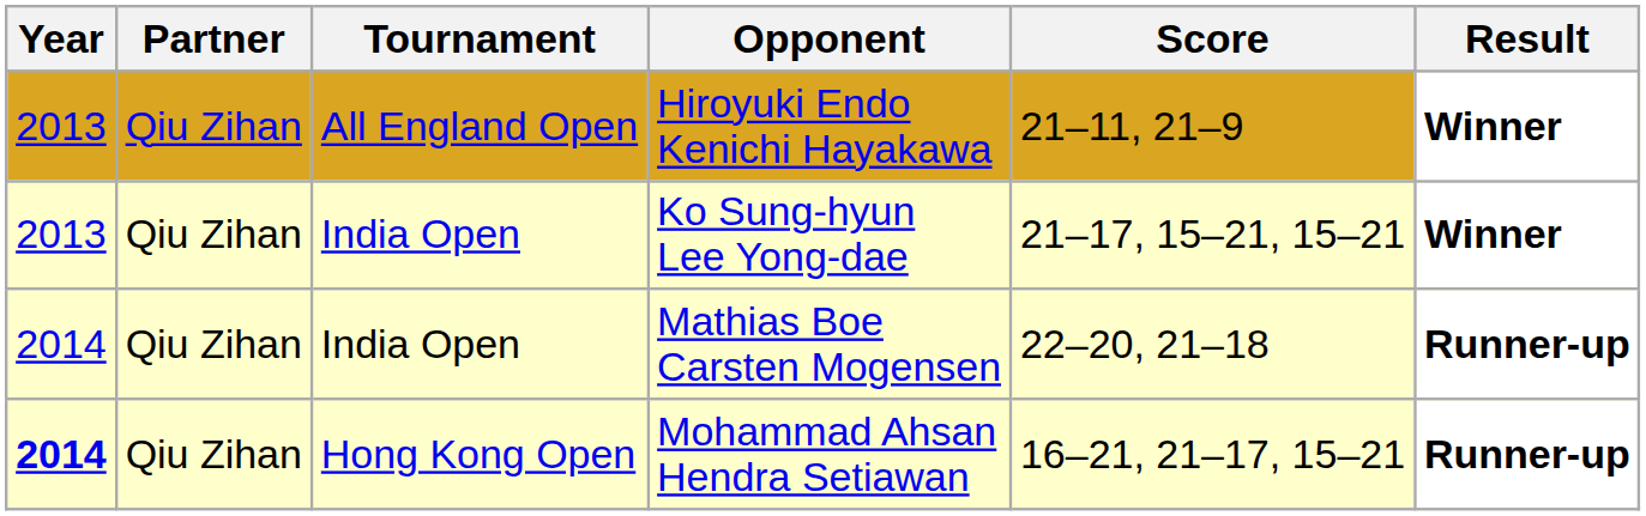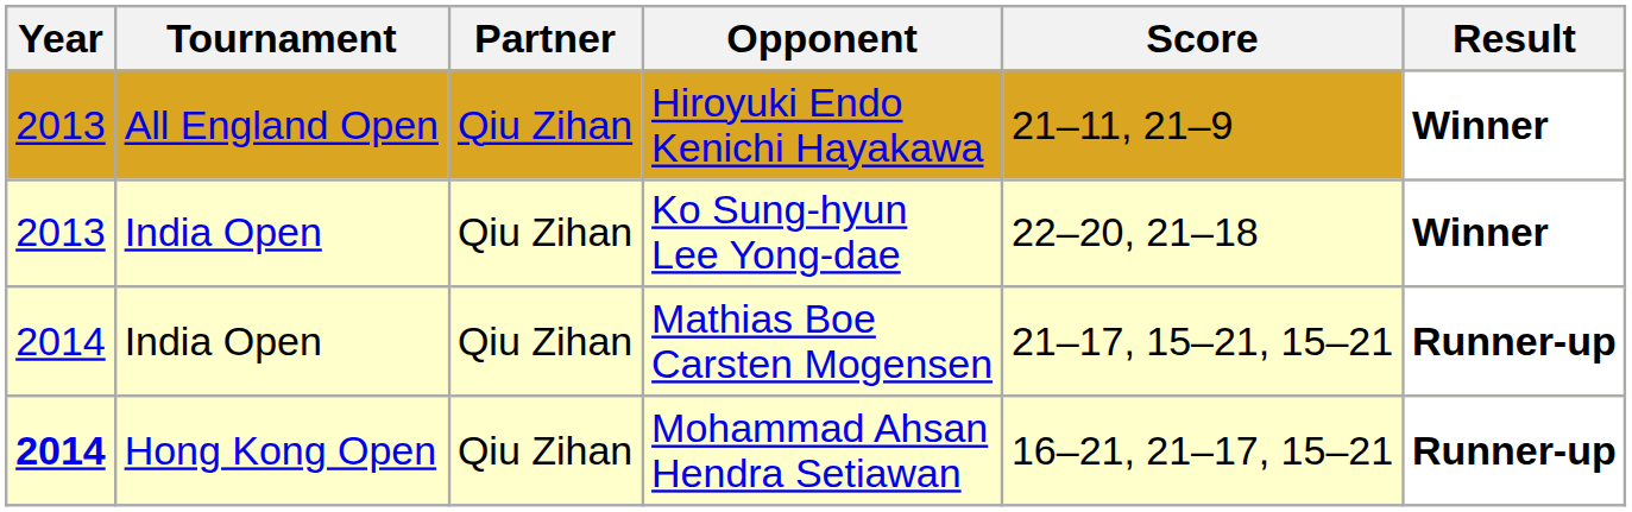 <table class="sortable wikitable" style="font-size: 90%;">
 <tr>
 <th>Year</th>
+<th>Tournament</th>
 <th>Partner</th>
-<th>Tournament</th>
 <th>Opponent</th>
 <th>Score</th>
 <th>Result</th>
 </tr>
 <tr style="background:#DAA520">
 <td align="center"><a href='#'>2013</a></td>
+<td align="left"><a href='#'>All England Open</a></td>
 <td align="left"> <a href='#'>Qiu Zihan</a></td>
-<td align="left"><a href='#'>All England Open</a></td>
 <td align="left"> <a href='#'>Hiroyuki Endo</a> <br>  <a href='#'>Kenichi Hayakawa</a></td>
 <td align="left">21–11, 21–9</td>
 <td style="text-align:left; background:white"> <strong>Winner</strong></td>
 </tr>
 <tr style="background:#FFFFCC">
 <td align="center"><a href='#'>2013</a></td>
+<td align="left"><a href='#'>India Open</a></td>
 <td align="left"> Qiu Zihan</td>
-<td align="left"><a href='#'>India Open</a></td>
 <td align="left"> <a href='#'>Ko Sung-hyun</a> <br>  <a href='#'>Lee Yong-dae</a></td>
-<td align="left">21–17, 15–21, 15–21</td>
+<td align="left">22–20, 21–18</td>
 <td style="text-align:left; background:white"> <strong>Winner</strong></td>
 </tr>
 <tr style="background:#FFFFCC">
 <td align="center"><a href='#'>2014</a></td>
+<td align="left">India Open</td>
 <td align="left"> Qiu Zihan</td>
-<td align="left">India Open</td>
 <td align="left"> <a href='#'>Mathias Boe</a> <br>  <a href='#'>Carsten Mogensen</a></td>
-<td align="left">22–20, 21–18</td>
+<td align="left">21–17, 15–21, 15–21</td>
 <td style="text-align:left; background:white"> <strong>Runner-up</strong></td>
 </tr>
 <tr style="background:#FFFFCC">
 <td align="center"><strong><a href='#'>2014</a></strong></td>
+<td align="left"><a href='#'>Hong Kong Open</a></td>
 <td align="left"> Qiu Zihan</td>
-<td align="left"><a href='#'>Hong Kong Open</a></td>
 <td align="left"> <a href='#'>Mohammad Ahsan</a> <br>  <a href='#'>Hendra Setiawan</a></td>
 <td align="left">16–21, 21–17, 15–21</td>
 <td style="text-align:left; background:white"> <strong>Runner-up</strong></td>
 </tr>
 </table>
